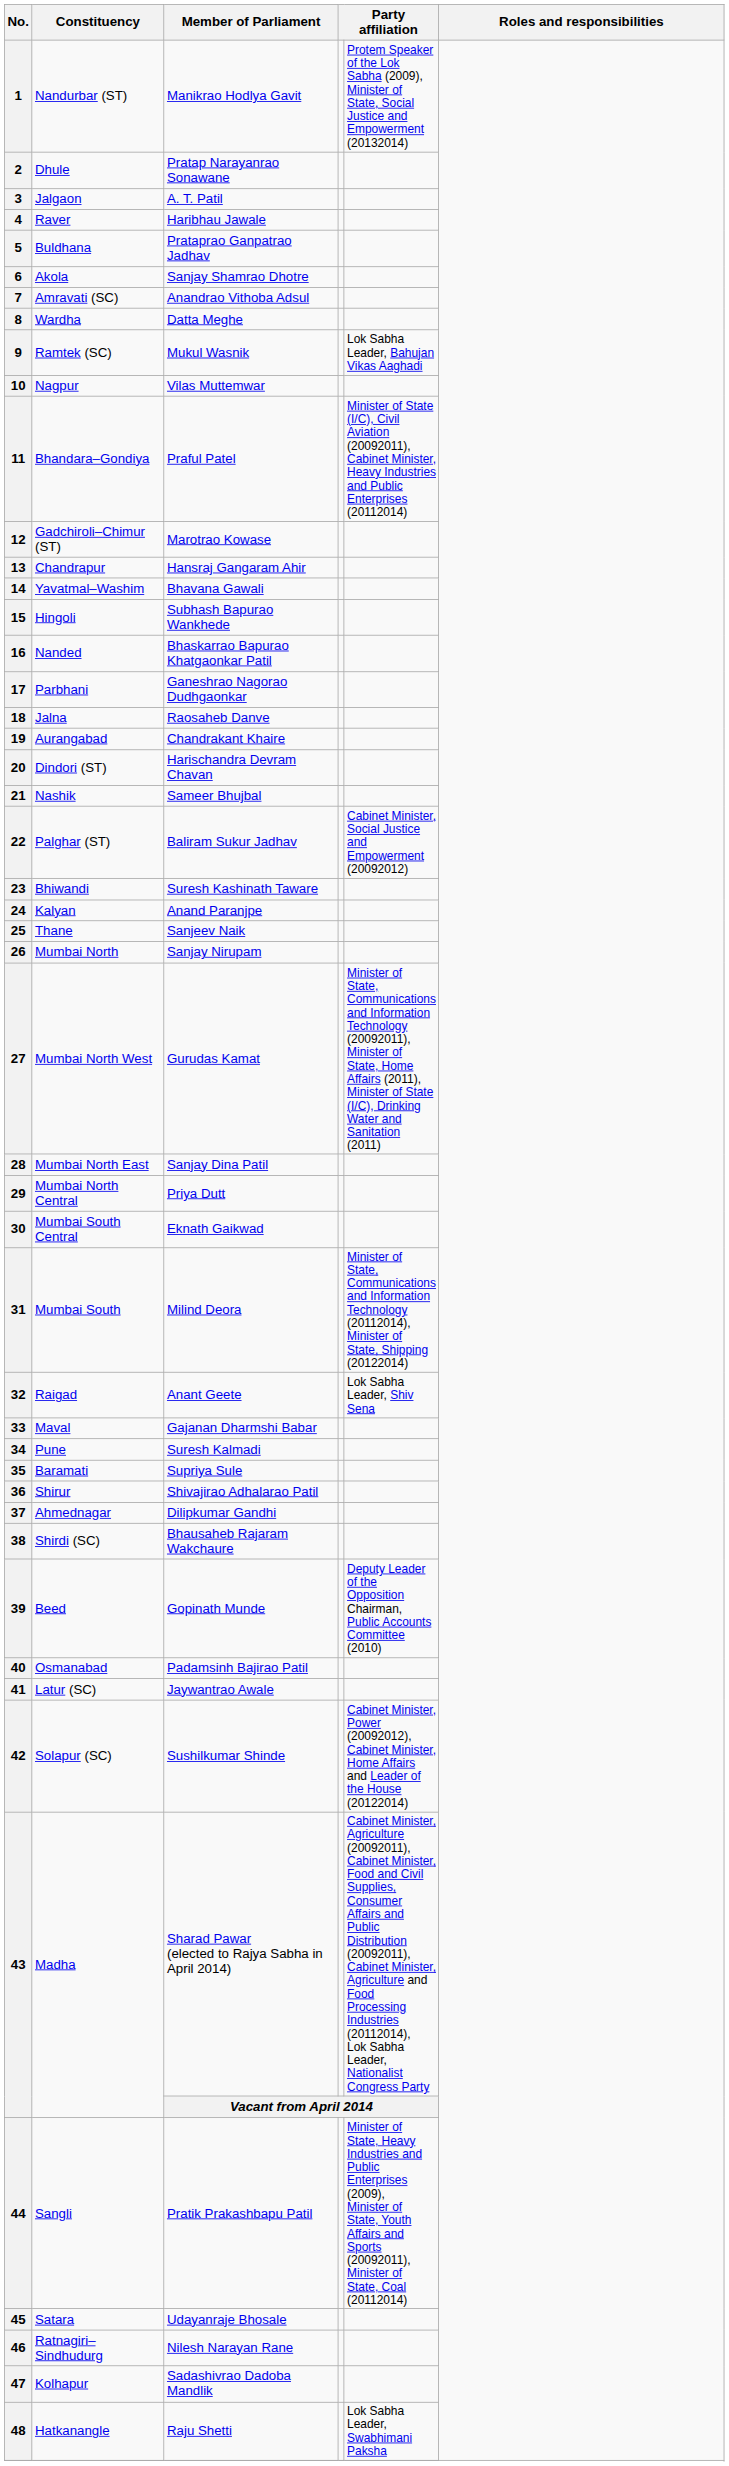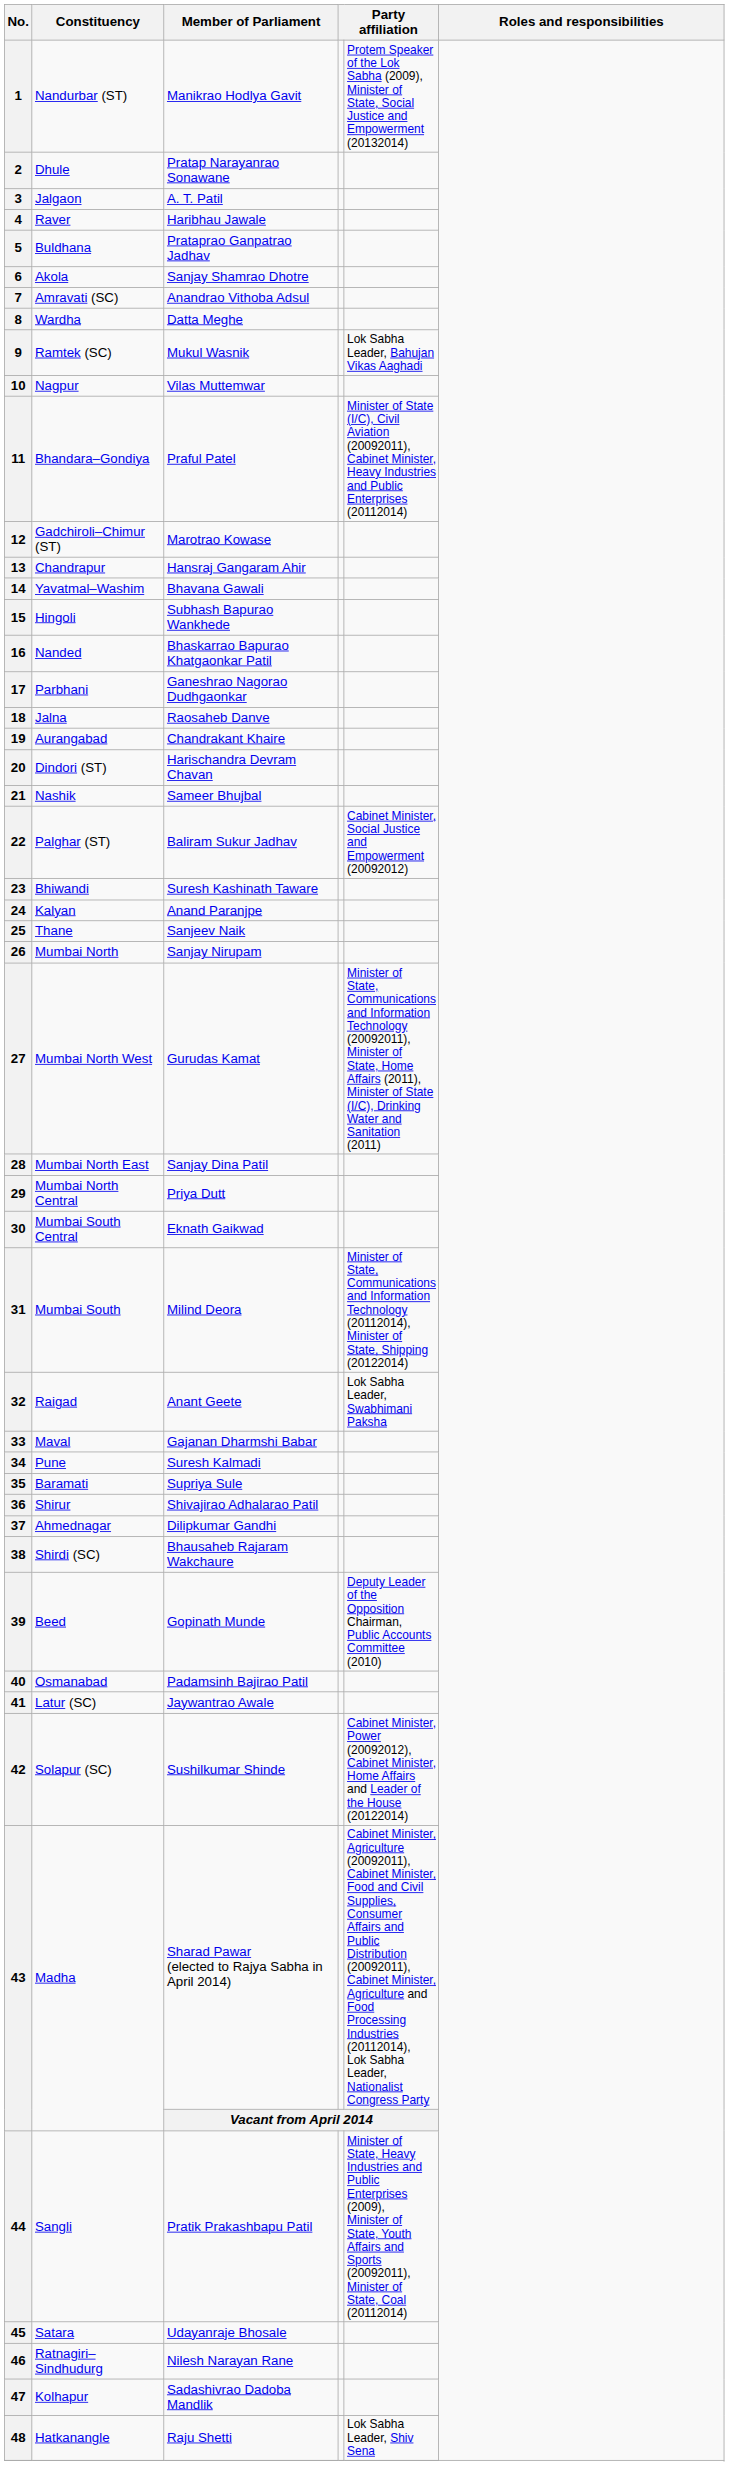 <table class="wikitable">
 <tr style="text-align:center;">
 <th>No.</th>
 <th style="width:12em">Constituency</th>
 <th style="width:18em">Member of Parliament</th>
 <th colspan="2" style="width:18em">Party affiliation</th>
 <th style="width:32em">Roles and responsibilities</th>
 </tr>
 <tr>
 <th>1</th>
 <td><a href='#'>Nandurbar</a> (ST)</td>
 <td><a href='#'>Manikrao Hodlya Gavit</a></td>
 <td></td>
 <td style="font-size:90%"><a href='#'>Protem Speaker of the Lok Sabha</a> (2009),<br><a href='#'>Minister of State, Social Justice and Empowerment</a> (20132014)</td>
 </tr>
 <tr>
 <th>2</th>
 <td><a href='#'>Dhule</a></td>
 <td><a href='#'>Pratap Narayanrao Sonawane</a></td>
 <td></td>
 <td></td>
 </tr>
 <tr>
 <th>3</th>
 <td><a href='#'>Jalgaon</a></td>
 <td><a href='#'>A. T. Patil</a></td>
 <td></td>
 <td></td>
 </tr>
 <tr>
 <th>4</th>
 <td><a href='#'>Raver</a></td>
 <td><a href='#'>Haribhau Jawale</a></td>
 <td></td>
 <td></td>
 </tr>
 <tr>
 <th>5</th>
 <td><a href='#'>Buldhana</a></td>
 <td><a href='#'>Prataprao Ganpatrao Jadhav</a></td>
 <td></td>
 <td></td>
 </tr>
 <tr>
 <th>6</th>
 <td><a href='#'>Akola</a></td>
 <td><a href='#'>Sanjay Shamrao Dhotre</a></td>
 <td></td>
 <td></td>
 </tr>
 <tr>
 <th>7</th>
 <td><a href='#'>Amravati</a> (SC)</td>
 <td><a href='#'>Anandrao Vithoba Adsul</a></td>
 <td></td>
 <td></td>
 </tr>
 <tr>
 <th>8</th>
 <td><a href='#'>Wardha</a></td>
 <td><a href='#'>Datta Meghe</a></td>
 <td></td>
 <td></td>
 </tr>
 <tr>
 <th>9</th>
 <td><a href='#'>Ramtek</a> (SC)</td>
 <td><a href='#'>Mukul Wasnik</a></td>
 <td></td>
 <td style="font-size:90%">Lok Sabha Leader, <a href='#'>Bahujan Vikas Aaghadi</a></td>
 </tr>
 <tr>
 <th>10</th>
 <td><a href='#'>Nagpur</a></td>
 <td><a href='#'>Vilas Muttemwar</a></td>
 <td></td>
 <td></td>
 </tr>
 <tr>
 <th>11</th>
 <td><a href='#'>Bhandara–Gondiya</a></td>
 <td><a href='#'>Praful Patel</a></td>
 <td></td>
 <td style="font-size:90%"><a href='#'>Minister of State (I/C), Civil Aviation</a> (20092011),<br><a href='#'>Cabinet Minister, Heavy Industries and Public Enterprises</a> (20112014)</td>
 </tr>
 <tr>
 <th>12</th>
 <td><a href='#'>Gadchiroli–Chimur</a> (ST)</td>
 <td><a href='#'>Marotrao Kowase</a></td>
 <td></td>
 <td></td>
 </tr>
 <tr>
 <th>13</th>
 <td><a href='#'>Chandrapur</a></td>
 <td><a href='#'>Hansraj Gangaram Ahir</a></td>
 <td></td>
 <td></td>
 </tr>
 <tr>
 <th>14</th>
 <td><a href='#'>Yavatmal–Washim</a></td>
 <td><a href='#'>Bhavana Gawali</a></td>
 <td></td>
 <td></td>
 </tr>
 <tr>
 <th>15</th>
 <td><a href='#'>Hingoli</a></td>
 <td><a href='#'>Subhash Bapurao Wankhede</a></td>
 <td></td>
 <td></td>
 </tr>
 <tr>
 <th>16</th>
 <td><a href='#'>Nanded</a></td>
 <td><a href='#'>Bhaskarrao Bapurao Khatgaonkar Patil</a></td>
 <td></td>
 <td></td>
 </tr>
 <tr>
 <th>17</th>
 <td><a href='#'>Parbhani</a></td>
 <td><a href='#'>Ganeshrao Nagorao Dudhgaonkar</a></td>
 <td></td>
 <td></td>
 </tr>
 <tr>
 <th>18</th>
 <td><a href='#'>Jalna</a></td>
 <td><a href='#'>Raosaheb Danve</a></td>
 <td></td>
 <td></td>
 </tr>
 <tr>
 <th>19</th>
 <td><a href='#'>Aurangabad</a></td>
 <td><a href='#'>Chandrakant Khaire</a></td>
 <td></td>
 <td></td>
 </tr>
 <tr>
 <th>20</th>
 <td><a href='#'>Dindori</a> (ST)</td>
 <td><a href='#'>Harischandra Devram Chavan</a></td>
 <td></td>
 <td></td>
 </tr>
 <tr>
 <th>21</th>
 <td><a href='#'>Nashik</a></td>
 <td><a href='#'>Sameer Bhujbal</a></td>
 <td></td>
 <td></td>
 </tr>
 <tr>
 <th>22</th>
 <td><a href='#'>Palghar</a> (ST)</td>
 <td><a href='#'>Baliram Sukur Jadhav</a></td>
 <td></td>
 <td style="font-size:90%"><a href='#'>Cabinet Minister, Social Justice and Empowerment</a> (20092012)</td>
 </tr>
 <tr>
 <th>23</th>
 <td><a href='#'>Bhiwandi</a></td>
 <td><a href='#'>Suresh Kashinath Taware</a></td>
 <td></td>
 <td></td>
 </tr>
 <tr>
 <th>24</th>
 <td><a href='#'>Kalyan</a></td>
 <td><a href='#'>Anand Paranjpe</a></td>
 <td></td>
 <td></td>
 </tr>
 <tr>
 <th>25</th>
 <td><a href='#'>Thane</a></td>
 <td><a href='#'>Sanjeev Naik</a></td>
 <td></td>
 <td></td>
 </tr>
 <tr>
 <th>26</th>
 <td><a href='#'>Mumbai North</a></td>
 <td><a href='#'>Sanjay Nirupam</a></td>
 <td></td>
 <td></td>
 </tr>
 <tr>
 <th>27</th>
 <td><a href='#'>Mumbai North West</a></td>
 <td><a href='#'>Gurudas Kamat</a></td>
 <td></td>
 <td style="font-size:90%"><a href='#'>Minister of State, Communications and Information Technology</a> (20092011),<br><a href='#'>Minister of State, Home Affairs</a> (2011),<br><a href='#'>Minister of State (I/C), Drinking Water and Sanitation</a> (2011)</td>
 </tr>
 <tr>
 <th>28</th>
 <td><a href='#'>Mumbai North East</a></td>
 <td><a href='#'>Sanjay Dina Patil</a></td>
 <td></td>
 <td></td>
 </tr>
 <tr>
 <th>29</th>
 <td><a href='#'>Mumbai North Central</a></td>
 <td><a href='#'>Priya Dutt</a></td>
 <td></td>
 <td></td>
 </tr>
 <tr>
 <th>30</th>
 <td><a href='#'>Mumbai South Central</a></td>
 <td><a href='#'>Eknath Gaikwad</a></td>
 <td></td>
 <td></td>
 </tr>
 <tr>
 <th>31</th>
 <td><a href='#'>Mumbai South</a></td>
 <td><a href='#'>Milind Deora</a></td>
 <td></td>
 <td style="font-size:90%"><a href='#'>Minister of State, Communications and Information Technology</a> (20112014),<br><a href='#'>Minister of State, Shipping</a> (20122014)</td>
 </tr>
 <tr>
 <th>32</th>
 <td><a href='#'>Raigad</a></td>
 <td><a href='#'>Anant Geete</a></td>
 <td></td>
-<td style="font-size:90%">Lok Sabha Leader, <a href='#'>Shiv Sena</a></td>
+<td style="font-size:90%">Lok Sabha Leader, <a href='#'>Swabhimani Paksha</a></td>
 </tr>
 <tr>
 <th>33</th>
 <td><a href='#'>Maval</a></td>
 <td><a href='#'>Gajanan Dharmshi Babar</a></td>
 <td></td>
 <td></td>
 </tr>
 <tr>
 <th>34</th>
 <td><a href='#'>Pune</a></td>
 <td><a href='#'>Suresh Kalmadi</a></td>
 <td></td>
 <td></td>
 </tr>
 <tr>
 <th>35</th>
 <td><a href='#'>Baramati</a></td>
 <td><a href='#'>Supriya Sule</a></td>
 <td></td>
 <td></td>
 </tr>
 <tr>
 <th>36</th>
 <td><a href='#'>Shirur</a></td>
 <td><a href='#'>Shivajirao Adhalarao Patil</a></td>
 <td></td>
 <td></td>
 </tr>
 <tr>
 <th>37</th>
 <td><a href='#'>Ahmednagar</a></td>
 <td><a href='#'>Dilipkumar Gandhi</a></td>
 <td></td>
 <td></td>
 </tr>
 <tr>
 <th>38</th>
 <td><a href='#'>Shirdi</a> (SC)</td>
 <td><a href='#'>Bhausaheb Rajaram Wakchaure</a></td>
 <td></td>
 <td></td>
 </tr>
 <tr>
 <th>39</th>
 <td><a href='#'>Beed</a></td>
 <td><a href='#'>Gopinath Munde</a></td>
 <td></td>
 <td style="font-size:90%"><a href='#'>Deputy Leader of the Opposition</a><br>Chairman, <a href='#'>Public Accounts Committee</a> (2010)</td>
 </tr>
 <tr>
 <th>40</th>
 <td><a href='#'>Osmanabad</a></td>
 <td><a href='#'>Padamsinh Bajirao Patil</a></td>
 <td></td>
 <td></td>
 </tr>
 <tr>
 <th>41</th>
 <td><a href='#'>Latur</a> (SC)</td>
 <td><a href='#'>Jaywantrao Awale</a></td>
 <td></td>
 <td></td>
 </tr>
 <tr>
 <th>42</th>
 <td><a href='#'>Solapur</a> (SC)</td>
 <td><a href='#'>Sushilkumar Shinde</a></td>
 <td></td>
 <td style="font-size:90%"><a href='#'>Cabinet Minister, Power</a> (20092012),<br><a href='#'>Cabinet Minister, Home Affairs</a> and <a href='#'>Leader of the House</a> (20122014)</td>
 </tr>
 <tr>
 <th rowspan="2">43</th>
 <td rowspan="2"><a href='#'>Madha</a></td>
 <td><a href='#'>Sharad Pawar</a><br>(elected to Rajya Sabha in April 2014)</td>
 <td></td>
 <td style="font-size:90%"><a href='#'>Cabinet Minister, Agriculture</a> (20092011),<br><a href='#'>Cabinet Minister, Food and Civil Supplies, Consumer Affairs and Public Distribution</a> (20092011),<br><a href='#'>Cabinet Minister, Agriculture</a> and <a href='#'>Food Processing Industries</a> (20112014),<br>Lok Sabha Leader, <a href='#'>Nationalist Congress Party</a></td>
 </tr>
 <tr>
 <th colspan="3"><em>Vacant from April 2014</em></th>
 </tr>
 <tr>
 <th>44</th>
 <td><a href='#'>Sangli</a></td>
 <td><a href='#'>Pratik Prakashbapu Patil</a></td>
 <td></td>
 <td style="font-size:90%"><a href='#'>Minister of State, Heavy Industries and Public Enterprises</a> (2009),<br><a href='#'>Minister of State, Youth Affairs and Sports</a> (20092011),<br><a href='#'>Minister of State, Coal</a> (20112014)</td>
 </tr>
 <tr>
 <th>45</th>
 <td><a href='#'>Satara</a></td>
 <td><a href='#'>Udayanraje Bhosale</a></td>
 <td></td>
 <td></td>
 </tr>
 <tr>
 <th>46</th>
 <td><a href='#'>Ratnagiri–Sindhudurg</a></td>
 <td><a href='#'>Nilesh Narayan Rane</a></td>
 <td></td>
 <td></td>
 </tr>
 <tr>
 <th>47</th>
 <td><a href='#'>Kolhapur</a></td>
 <td><a href='#'>Sadashivrao Dadoba Mandlik</a></td>
 <td></td>
 <td></td>
 </tr>
 <tr>
 <th>48</th>
 <td><a href='#'>Hatkanangle</a></td>
 <td><a href='#'>Raju Shetti</a></td>
 <td></td>
-<td style="font-size:90%">Lok Sabha Leader, <a href='#'>Swabhimani Paksha</a></td>
+<td style="font-size:90%">Lok Sabha Leader, <a href='#'>Shiv Sena</a></td>
 </tr>
 <tr>
 </tr>
 </table>
